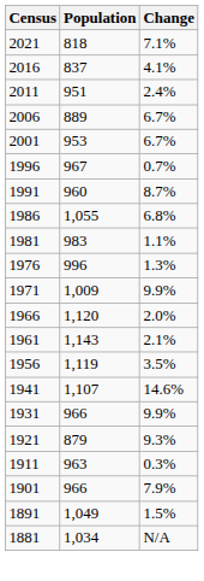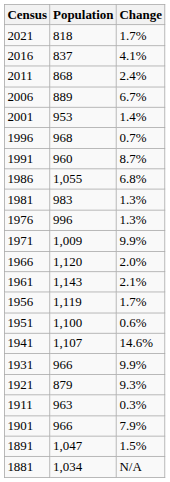 <table class="wikitable">
 <tr>
 <th>Census</th>
 <th>Population</th>
 <th>Change</th>
 </tr>
 <tr>
 <td>2021</td>
 <td>818</td>
-<td> 7.1%</td>
+<td> 1.7%</td>
 </tr>
 <tr>
 <td>2016</td>
 <td>837</td>
 <td> 4.1%</td>
 </tr>
 <tr>
 <td>2011</td>
-<td>951</td>
+<td>868</td>
 <td> 2.4%</td>
 </tr>
 <tr>
 <td>2006</td>
 <td>889</td>
 <td> 6.7%</td>
 </tr>
 <tr>
 <td>2001</td>
 <td>953</td>
-<td> 6.7%</td>
+<td> 1.4%</td>
 </tr>
 <tr>
 <td>1996</td>
-<td>967</td>
+<td>968</td>
 <td> 0.7%</td>
 </tr>
 <tr>
 <td>1991</td>
 <td>960</td>
 <td> 8.7%</td>
 </tr>
 <tr>
 <td>1986</td>
 <td>1,055</td>
 <td> 6.8%</td>
 </tr>
 <tr>
 <td>1981</td>
 <td>983</td>
-<td> 1.1%</td>
+<td> 1.3%</td>
 </tr>
 <tr>
 <td>1976</td>
 <td>996</td>
 <td> 1.3%</td>
 </tr>
 <tr>
 <td>1971</td>
 <td>1,009</td>
 <td> 9.9%</td>
 </tr>
 <tr>
 <td>1966</td>
 <td>1,120</td>
 <td> 2.0%</td>
 </tr>
 <tr>
 <td>1961</td>
 <td>1,143</td>
 <td> 2.1%</td>
 </tr>
 <tr>
 <td>1956</td>
 <td>1,119</td>
-<td> 3.5%</td>
+<td> 1.7%</td>
+</tr>
+<tr>
+<td>1951</td>
+<td>1,100</td>
+<td> 0.6%</td>
 </tr>
 <tr>
 <td>1941</td>
 <td>1,107</td>
 <td> 14.6%</td>
 </tr>
 <tr>
 <td>1931</td>
 <td>966</td>
 <td> 9.9%</td>
 </tr>
 <tr>
 <td>1921</td>
 <td>879</td>
 <td> 9.3%</td>
 </tr>
 <tr>
 <td>1911</td>
 <td>963</td>
 <td> 0.3%</td>
 </tr>
 <tr>
 <td>1901</td>
 <td>966</td>
 <td> 7.9%</td>
 </tr>
 <tr>
 <td>1891</td>
-<td>1,049</td>
+<td>1,047</td>
 <td> 1.5%</td>
 </tr>
 <tr>
 <td>1881</td>
 <td>1,034</td>
 <td>N/A</td>
 </tr>
 </table>
